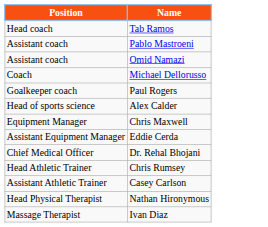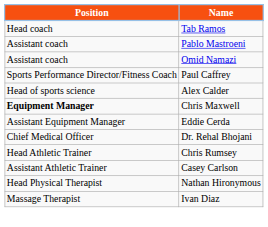 <table class="wikitable">
 <tr>
 <th style="background:#F75010; color:#FFFFFF; border:2px solid #96C0E6;" scope="col">Position</th>
 <th style="background:#F75010; color:#FFFFFF; border:2px solid #96C0E6;" scope="col">Name</th>
 </tr>
 <tr>
 <td>Head coach</td>
 <td> <a href='#'>Tab Ramos</a></td>
 </tr>
 <tr>
 <td>Assistant coach</td>
 <td> <a href='#'>Pablo Mastroeni</a></td>
 </tr>
 <tr>
 <td>Assistant coach</td>
 <td> <a href='#'>Omid Namazi</a></td>
 </tr>
 <tr>
-<td>Coach</td>
-<td> <a href='#'>Michael Dellorusso</a></td>
-</tr>
-<tr>
-<td>Goalkeeper coach</td>
-<td> Paul Rogers</td>
+<td>Sports Performance Director/Fitness Coach</td>
+<td> Paul Caffrey</td>
 </tr>
 <tr>
 <td>Head of sports science</td>
 <td> Alex Calder</td>
 </tr>
 <tr>
-<td>Equipment Manager</td>
+<td><strong>Equipment Manager</strong></td>
 <td> Chris Maxwell</td>
 </tr>
 <tr>
 <td>Assistant Equipment Manager</td>
 <td> Eddie Cerda</td>
 </tr>
 <tr>
 <td>Chief Medical Officer</td>
 <td> Dr. Rehal Bhojani</td>
 </tr>
 <tr>
 <td>Head Athletic Trainer</td>
 <td> Chris Rumsey</td>
 </tr>
 <tr>
 <td>Assistant Athletic Trainer</td>
 <td> Casey Carlson</td>
 </tr>
 <tr>
 <td>Head Physical Therapist</td>
 <td> Nathan Hironymous</td>
 </tr>
 <tr>
 <td>Massage Therapist</td>
 <td> Ivan Diaz</td>
 </tr>
 </table>
